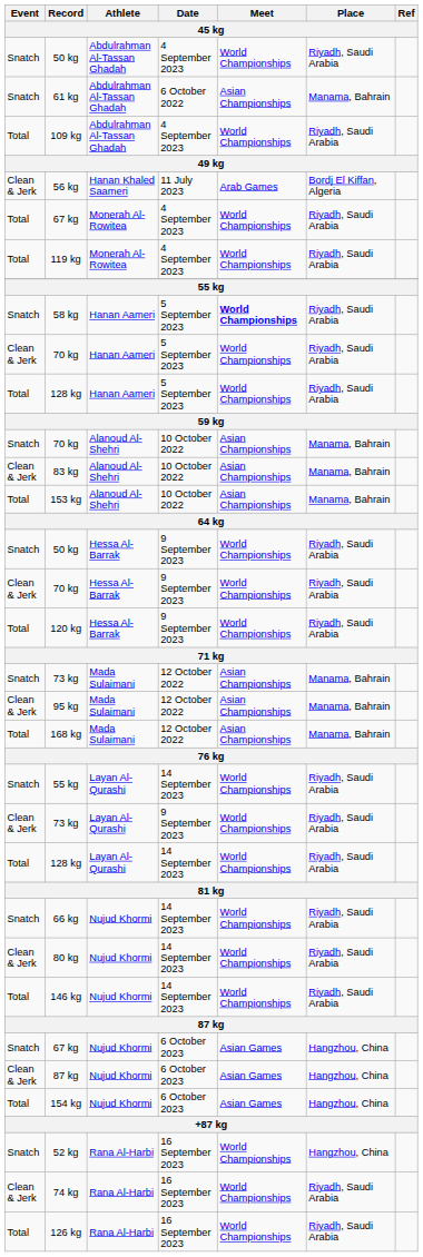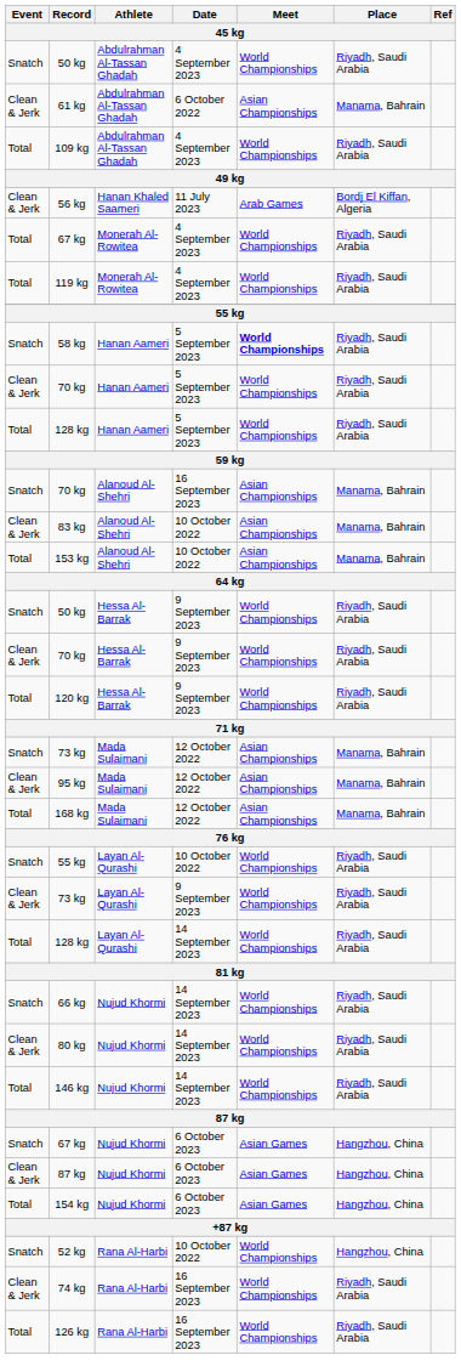 <table class="wikitable" style="font-size:95%;">
 <tr>
 <th width=9%>Event</th>
 <th width=6%>Record</th>
 <th width=16%>Athlete</th>
 <th width=13%>Date</th>
 <th width=20%>Meet</th>
 <th width=20%>Place</th>
 <th width=3%>Ref</th>
 </tr>
 <tr bgcolor="#DDDDDD">
 <th colspan="7">45 kg</th>
 </tr>
 <tr>
 <td>Snatch</td>
 <td align="center">50 kg</td>
 <td><a href='#'>Abdulrahman Al-Tassan Ghadah</a></td>
 <td>4 September 2023</td>
 <td><a href='#'>World Championships</a></td>
 <td><a href='#'>Riyadh</a>, Saudi Arabia</td>
 <td></td>
 </tr>
 <tr>
-<td>Snatch</td>
+<td>Clean & Jerk</td>
 <td align="center">61 kg</td>
 <td><a href='#'>Abdulrahman Al-Tassan Ghadah</a></td>
 <td>6 October 2022</td>
 <td><a href='#'>Asian Championships</a></td>
 <td><a href='#'>Manama</a>, Bahrain</td>
 <td></td>
 </tr>
 <tr>
 <td>Total</td>
 <td align="center">109 kg</td>
 <td><a href='#'>Abdulrahman Al-Tassan Ghadah</a></td>
 <td>4 September 2023</td>
 <td><a href='#'>World Championships</a></td>
 <td><a href='#'>Riyadh</a>, Saudi Arabia</td>
 <td></td>
 </tr>
 <tr bgcolor="#DDDDDD">
 <th colspan="7">49 kg</th>
 </tr>
 <tr>
 <td>Clean & Jerk</td>
 <td align="center">56 kg</td>
 <td><a href='#'>Hanan Khaled Saameri</a></td>
 <td>11 July 2023</td>
 <td><a href='#'>Arab Games</a></td>
 <td><a href='#'>Bordj El Kiffan</a>, Algeria</td>
 <td></td>
 </tr>
 <tr>
 <td>Total</td>
 <td align="center">67 kg</td>
 <td><a href='#'>Monerah Al-Rowitea</a></td>
 <td>4 September 2023</td>
 <td><a href='#'>World Championships</a></td>
 <td><a href='#'>Riyadh</a>, Saudi Arabia</td>
 <td></td>
 </tr>
 <tr>
 <td>Total</td>
 <td align="center">119 kg</td>
 <td><a href='#'>Monerah Al-Rowitea</a></td>
 <td>4 September 2023</td>
 <td><a href='#'>World Championships</a></td>
 <td><a href='#'>Riyadh</a>, Saudi Arabia</td>
 <td></td>
 </tr>
 <tr>
 </tr>
 <tr bgcolor="#DDDDDD">
 <th colspan="7">55 kg</th>
 </tr>
 <tr>
 <td>Snatch</td>
 <td align="center">58 kg</td>
 <td><a href='#'>Hanan Aameri</a></td>
 <td>5 September 2023</td>
 <td><strong><a href='#'>World Championships</a></strong></td>
 <td><a href='#'>Riyadh</a>, Saudi Arabia</td>
 <td></td>
 </tr>
 <tr>
 <td>Clean & Jerk</td>
 <td align="center">70 kg</td>
 <td><a href='#'>Hanan Aameri</a></td>
 <td>5 September 2023</td>
 <td><a href='#'>World Championships</a></td>
 <td><a href='#'>Riyadh</a>, Saudi Arabia</td>
 <td></td>
 </tr>
 <tr>
 <td>Total</td>
 <td align="center">128 kg</td>
 <td><a href='#'>Hanan Aameri</a></td>
 <td>5 September 2023</td>
 <td><a href='#'>World Championships</a></td>
 <td><a href='#'>Riyadh</a>, Saudi Arabia</td>
 <td></td>
 </tr>
 <tr bgcolor="#DDDDDD">
 <th colspan="7">59 kg</th>
 </tr>
 <tr>
 <td>Snatch</td>
 <td align="center">70 kg</td>
 <td><a href='#'>Alanoud Al-Shehri</a></td>
-<td>10 October 2022</td>
+<td>16 September 2023</td>
 <td><a href='#'>Asian Championships</a></td>
 <td><a href='#'>Manama</a>, Bahrain</td>
 <td></td>
 </tr>
 <tr>
 <td>Clean & Jerk</td>
 <td align="center">83 kg</td>
 <td><a href='#'>Alanoud Al-Shehri</a></td>
 <td>10 October 2022</td>
 <td><a href='#'>Asian Championships</a></td>
 <td><a href='#'>Manama</a>, Bahrain</td>
 <td></td>
 </tr>
 <tr>
 <td>Total</td>
 <td align="center">153 kg</td>
 <td><a href='#'>Alanoud Al-Shehri</a></td>
 <td>10 October 2022</td>
 <td><a href='#'>Asian Championships</a></td>
 <td><a href='#'>Manama</a>, Bahrain</td>
 <td></td>
 </tr>
 <tr bgcolor="#DDDDDD">
 <th colspan="7">64 kg</th>
 </tr>
 <tr>
 <td>Snatch</td>
 <td align="center">50 kg</td>
 <td><a href='#'>Hessa Al-Barrak</a></td>
 <td>9 September 2023</td>
 <td><a href='#'>World Championships</a></td>
 <td><a href='#'>Riyadh</a>, Saudi Arabia</td>
 <td></td>
 </tr>
 <tr>
 <td>Clean & Jerk</td>
 <td align="center">70 kg</td>
 <td><a href='#'>Hessa Al-Barrak</a></td>
 <td>9 September 2023</td>
 <td><a href='#'>World Championships</a></td>
 <td><a href='#'>Riyadh</a>, Saudi Arabia</td>
 <td></td>
 </tr>
 <tr>
 <td>Total</td>
 <td align="center">120 kg</td>
 <td><a href='#'>Hessa Al-Barrak</a></td>
 <td>9 September 2023</td>
 <td><a href='#'>World Championships</a></td>
 <td><a href='#'>Riyadh</a>, Saudi Arabia</td>
 <td></td>
 </tr>
 <tr bgcolor="#DDDDDD">
 <th colspan="7">71 kg</th>
 </tr>
 <tr>
 <td>Snatch</td>
 <td align="center">73 kg</td>
 <td><a href='#'>Mada Sulaimani</a></td>
 <td>12 October 2022</td>
 <td><a href='#'>Asian Championships</a></td>
 <td><a href='#'>Manama</a>, Bahrain</td>
 <td></td>
 </tr>
 <tr>
 <td>Clean & Jerk</td>
 <td align="center">95 kg</td>
 <td><a href='#'>Mada Sulaimani</a></td>
 <td>12 October 2022</td>
 <td><a href='#'>Asian Championships</a></td>
 <td><a href='#'>Manama</a>, Bahrain</td>
 <td></td>
 </tr>
 <tr>
 <td>Total</td>
 <td align="center">168 kg</td>
 <td><a href='#'>Mada Sulaimani</a></td>
 <td>12 October 2022</td>
 <td><a href='#'>Asian Championships</a></td>
 <td><a href='#'>Manama</a>, Bahrain</td>
 <td></td>
 </tr>
 <tr bgcolor="#DDDDDD">
 <th colspan="7">76 kg</th>
 </tr>
 <tr>
 <td>Snatch</td>
 <td align="center">55 kg</td>
 <td><a href='#'>Layan Al-Qurashi</a></td>
-<td>14 September 2023</td>
+<td>10 October 2022</td>
 <td><a href='#'>World Championships</a></td>
 <td><a href='#'>Riyadh</a>, Saudi Arabia</td>
 <td></td>
 </tr>
 <tr>
 <td>Clean & Jerk</td>
 <td align="center">73 kg</td>
 <td><a href='#'>Layan Al-Qurashi</a></td>
 <td>9 September 2023</td>
 <td><a href='#'>World Championships</a></td>
 <td><a href='#'>Riyadh</a>, Saudi Arabia</td>
 <td></td>
 </tr>
 <tr>
 <td>Total</td>
 <td align="center">128 kg</td>
 <td><a href='#'>Layan Al-Qurashi</a></td>
 <td>14 September 2023</td>
 <td><a href='#'>World Championships</a></td>
 <td><a href='#'>Riyadh</a>, Saudi Arabia</td>
 <td></td>
 </tr>
 <tr bgcolor="#DDDDDD">
 <th colspan="7">81 kg</th>
 </tr>
 <tr>
 <td>Snatch</td>
 <td align="center">66 kg</td>
 <td><a href='#'>Nujud Khormi</a></td>
 <td>14 September 2023</td>
 <td><a href='#'>World Championships</a></td>
 <td><a href='#'>Riyadh</a>, Saudi Arabia</td>
 <td></td>
 </tr>
 <tr>
 <td>Clean & Jerk</td>
 <td align="center">80 kg</td>
 <td><a href='#'>Nujud Khormi</a></td>
 <td>14 September 2023</td>
 <td><a href='#'>World Championships</a></td>
 <td><a href='#'>Riyadh</a>, Saudi Arabia</td>
 <td></td>
 </tr>
 <tr>
 <td>Total</td>
 <td align="center">146 kg</td>
 <td><a href='#'>Nujud Khormi</a></td>
 <td>14 September 2023</td>
 <td><a href='#'>World Championships</a></td>
 <td><a href='#'>Riyadh</a>, Saudi Arabia</td>
 <td></td>
 </tr>
 <tr bgcolor="#DDDDDD">
 <th colspan="7">87 kg</th>
 </tr>
 <tr>
 <td>Snatch</td>
 <td align="center">67 kg</td>
 <td><a href='#'>Nujud Khormi</a></td>
 <td>6 October 2023</td>
 <td><a href='#'>Asian Games</a></td>
 <td><a href='#'>Hangzhou</a>, China</td>
 <td></td>
 </tr>
 <tr>
 <td>Clean & Jerk</td>
 <td align="center">87 kg</td>
 <td><a href='#'>Nujud Khormi</a></td>
 <td>6 October 2023</td>
 <td><a href='#'>Asian Games</a></td>
 <td><a href='#'>Hangzhou</a>, China</td>
 <td></td>
 </tr>
 <tr>
 <td>Total</td>
 <td align="center">154 kg</td>
 <td><a href='#'>Nujud Khormi</a></td>
 <td>6 October 2023</td>
 <td><a href='#'>Asian Games</a></td>
 <td><a href='#'>Hangzhou</a>, China</td>
 <td></td>
 </tr>
 <tr bgcolor="#DDDDDD">
 <th colspan="7">+87 kg</th>
 </tr>
 <tr>
 <td>Snatch</td>
 <td align="center">52 kg</td>
 <td><a href='#'>Rana Al-Harbi</a></td>
-<td>16 September 2023</td>
+<td>10 October 2022</td>
 <td><a href='#'>World Championships</a></td>
 <td><a href='#'>Hangzhou</a>, China</td>
 <td></td>
 </tr>
 <tr>
 <td>Clean & Jerk</td>
 <td align="center">74 kg</td>
 <td><a href='#'>Rana Al-Harbi</a></td>
 <td>16 September 2023</td>
 <td><a href='#'>World Championships</a></td>
 <td><a href='#'>Riyadh</a>, Saudi Arabia</td>
 <td></td>
 </tr>
 <tr>
 <td>Total</td>
 <td align="center">126 kg</td>
 <td><a href='#'>Rana Al-Harbi</a></td>
 <td>16 September 2023</td>
 <td><a href='#'>World Championships</a></td>
 <td><a href='#'>Riyadh</a>, Saudi Arabia</td>
 <td></td>
 </tr>
 </table>
